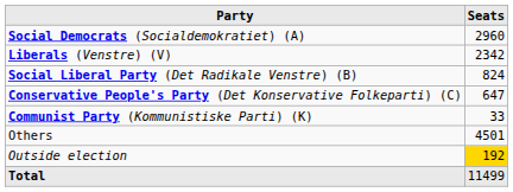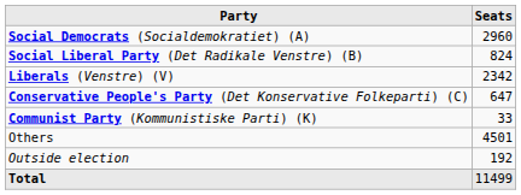 <table class="wikitable">
 <tr>
 <th style="background-color:#E9E9E9">Party</th>
 <th style="background-color:#E9E9E9">Seats</th>
 </tr>
 <tr>
 <td><strong><a href='#'>Social Democrats</a></strong> (<em>Socialdemokratiet</em>) (A)</td>
 <td align="right">2960</td>
 </tr>
 <tr>
+<td><strong><a href='#'>Social Liberal Party</a></strong> (<em>Det Radikale Venstre</em>) (B)</td>
+<td align="right">824</td>
+</tr>
+<tr>
 <td><strong><a href='#'>Liberals</a></strong> (<em>Venstre</em>) (V)</td>
 <td align="right">2342</td>
-</tr>
-<tr>
-<td><strong><a href='#'>Social Liberal Party</a></strong> (<em>Det Radikale Venstre</em>) (B)</td>
-<td align="right">824</td>
 </tr>
 <tr>
 <td><strong><a href='#'>Conservative People's Party</a></strong> (<em>Det Konservative Folkeparti</em>) (C)</td>
 <td align="right">647</td>
 </tr>
 <tr>
 <td><strong><a href='#'>Communist Party</a></strong> (<em>Kommunistiske Parti</em>) (K)</td>
 <td align="right">33</td>
 </tr>
 <tr>
 <td>Others</td>
 <td align="right">4501</td>
 </tr>
 <tr>
 <td><em>Outside election</em></td>
-<td align="right" style="background: gold;">192</td>
+<td align="right">192</td>
 </tr>
 <tr>
 <td style="background-color:#E9E9E9"><strong>Total</strong></td>
 <td align="right" style="background-color:#E9E9E9">11499</td>
 </tr>
 </table>
